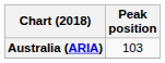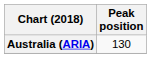 <table class="wikitable plainrowheaders" style="text-align:center">
 <tr>
 <th scope="col">Chart (2018)</th>
 <th scope="col">Peak<br>position</th>
 </tr>
 <tr>
 <th scope="row">Australia (<a href='#'>ARIA</a>)</th>
-<td>103</td>
+<td>130</td>
 </tr>
 <tr>
 </tr>
 </table>
